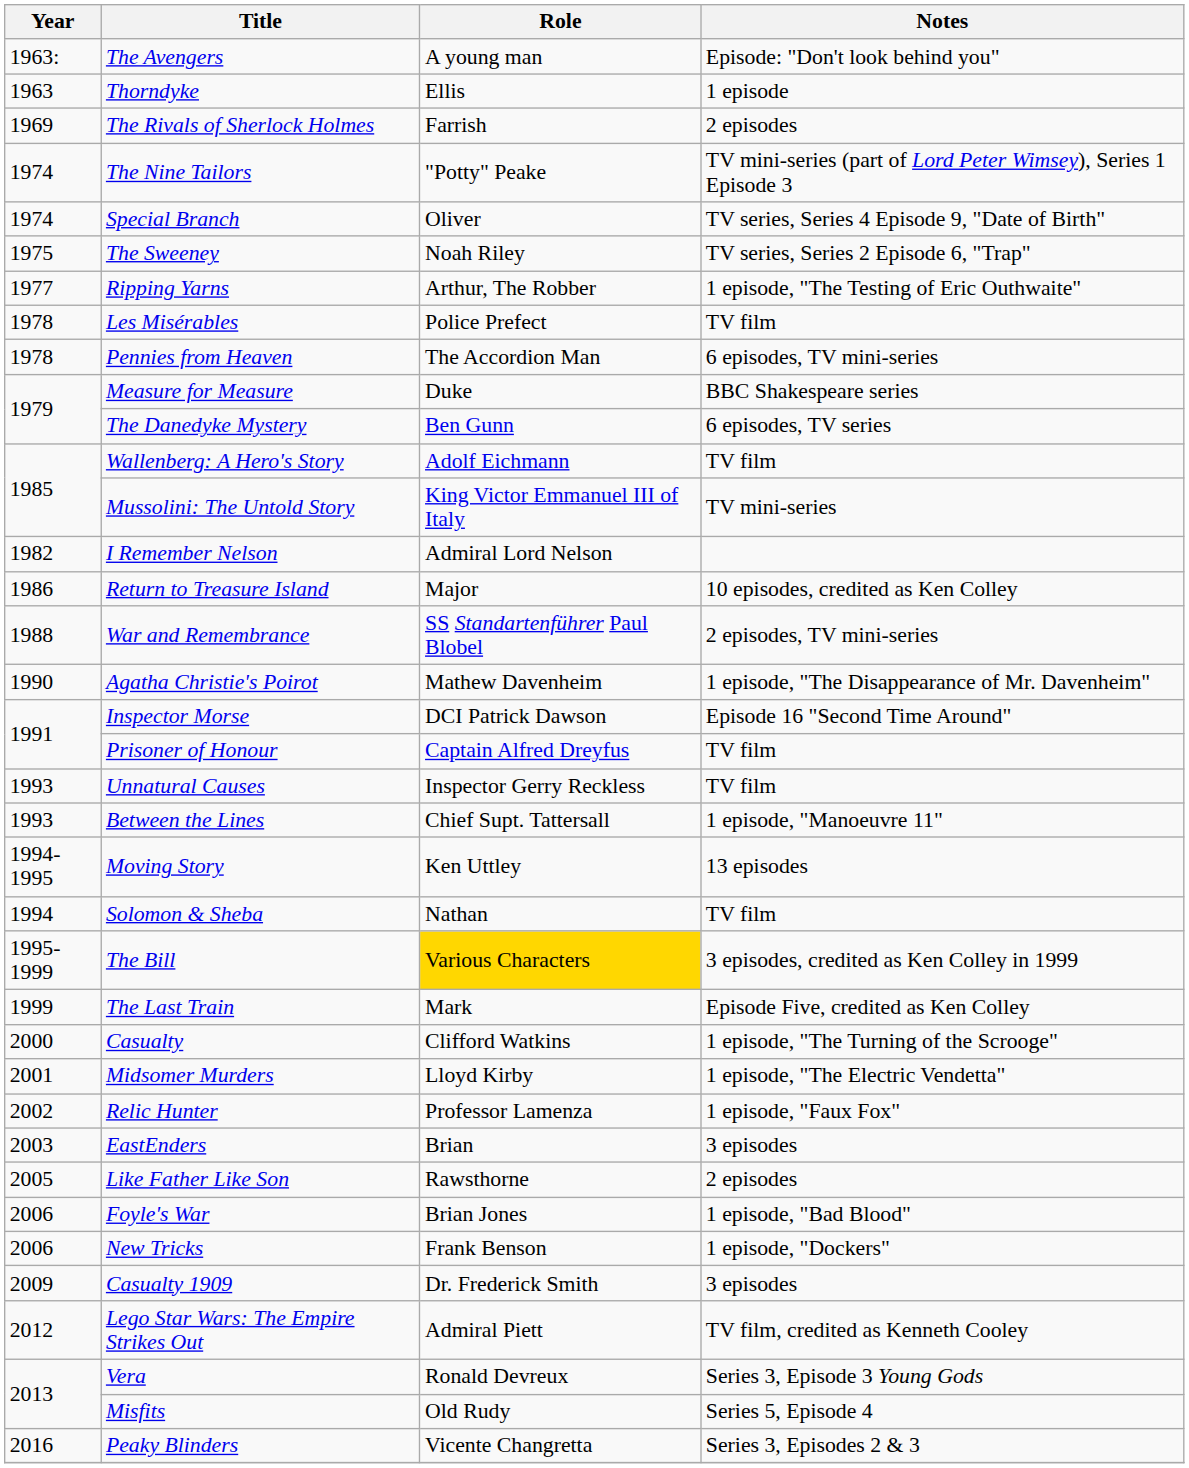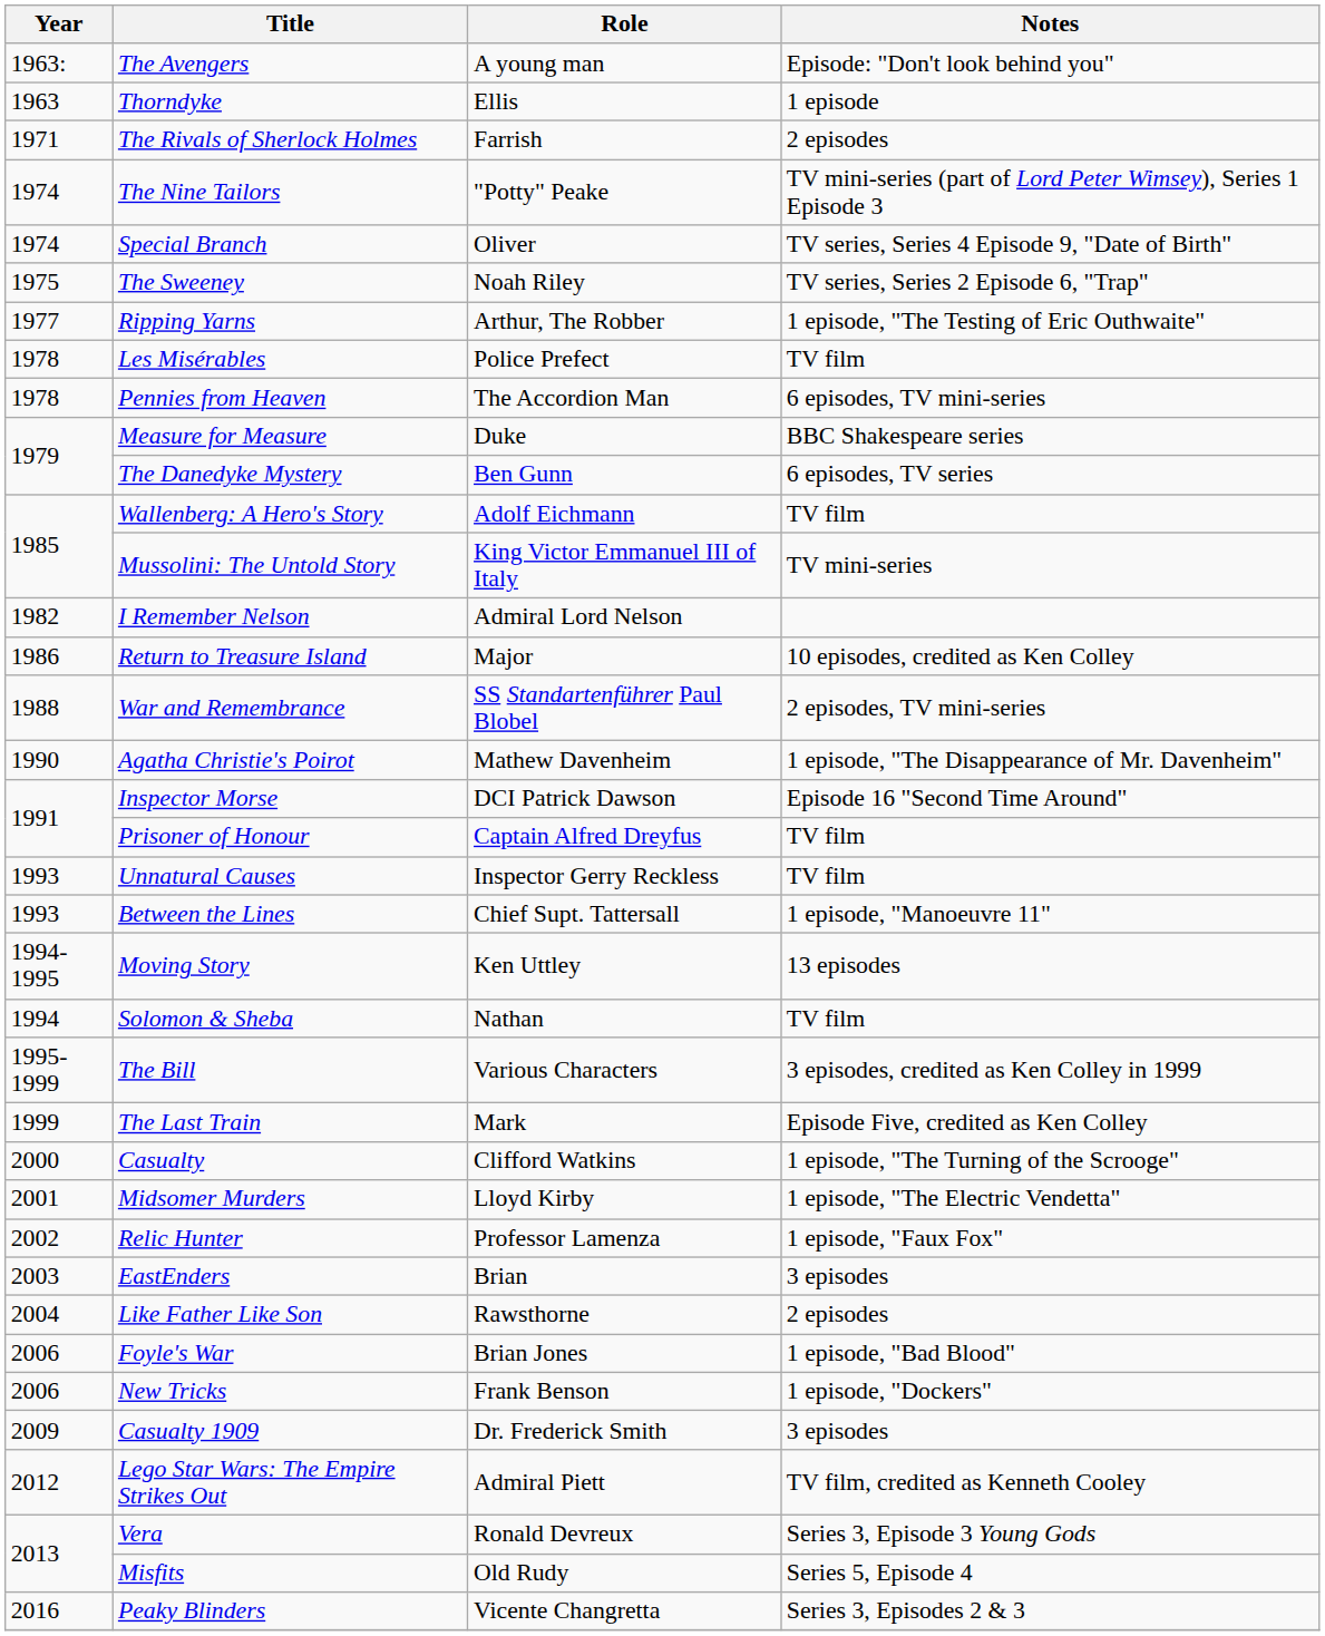 <table class="wikitable sortable">
 <tr>
 <th>Year</th>
 <th>Title</th>
 <th>Role</th>
 <th>Notes</th>
 </tr>
 <tr>
 <td>1963:</td>
 <td><em><a href='#'>The Avengers</a></em></td>
 <td>A young man</td>
 <td>Episode: "Don't look behind you"</td>
 </tr>
 <tr>
 <td>1963</td>
 <td><em><a href='#'>Thorndyke</a></em></td>
 <td>Ellis</td>
 <td>1 episode</td>
 </tr>
 <tr>
-<td>1969</td>
+<td>1971</td>
 <td><em><a href='#'>The Rivals of Sherlock Holmes</a></em></td>
 <td>Farrish</td>
 <td>2 episodes</td>
 </tr>
 <tr>
 <td>1974</td>
 <td><em><a href='#'>The Nine Tailors</a></em></td>
 <td>"Potty" Peake</td>
 <td>TV mini-series (part of <em><a href='#'>Lord Peter Wimsey</a></em>), Series 1 Episode 3</td>
 </tr>
 <tr>
 <td>1974</td>
 <td><em><a href='#'>Special Branch</a></em></td>
 <td>Oliver</td>
 <td>TV series, Series 4 Episode 9, "Date of Birth"</td>
 </tr>
 <tr>
 <td>1975</td>
 <td><em><a href='#'>The Sweeney</a></em></td>
 <td>Noah Riley</td>
 <td>TV series, Series 2 Episode 6, "Trap"</td>
 </tr>
 <tr>
 <td>1977</td>
 <td><em><a href='#'>Ripping Yarns</a></em></td>
 <td>Arthur, The Robber</td>
 <td>1 episode, "The Testing of Eric Outhwaite"</td>
 </tr>
 <tr>
 <td>1978</td>
 <td><em><a href='#'>Les Misérables</a></em></td>
 <td>Police Prefect</td>
 <td>TV film</td>
 </tr>
 <tr>
 <td>1978</td>
 <td><em><a href='#'>Pennies from Heaven</a></em></td>
 <td>The Accordion Man</td>
 <td>6 episodes, TV mini-series</td>
 </tr>
 <tr>
 <td rowspan=2>1979</td>
 <td><em><a href='#'>Measure for Measure</a></em></td>
 <td>Duke</td>
 <td>BBC Shakespeare series</td>
 </tr>
 <tr>
 <td><em><a href='#'>The Danedyke Mystery</a></em></td>
 <td><a href='#'>Ben Gunn</a></td>
 <td>6 episodes, TV series</td>
 </tr>
 <tr>
 <td rowspan="2">1985</td>
 <td><em><a href='#'>Wallenberg: A Hero's Story</a></em></td>
 <td><a href='#'>Adolf Eichmann</a></td>
 <td>TV film</td>
 </tr>
 <tr>
 <td><em><a href='#'>Mussolini: The Untold Story</a></em></td>
 <td><a href='#'>King Victor Emmanuel III of Italy</a></td>
 <td>TV mini-series</td>
 </tr>
 <tr>
 <td>1982</td>
 <td><em><a href='#'>I Remember Nelson</a></em></td>
 <td>Admiral Lord Nelson</td>
 <td></td>
 </tr>
 <tr>
 <td>1986</td>
 <td><em><a href='#'>Return to Treasure Island</a></em></td>
 <td>Major</td>
 <td>10 episodes, credited as Ken Colley</td>
 </tr>
 <tr>
 <td>1988</td>
 <td><em><a href='#'>War and Remembrance</a></em></td>
 <td><a href='#'>SS</a> <em><a href='#'>Standartenführer</a></em> <a href='#'>Paul Blobel</a></td>
 <td>2 episodes, TV mini-series</td>
 </tr>
 <tr>
 <td>1990</td>
 <td><em><a href='#'>Agatha Christie's Poirot</a></em></td>
 <td>Mathew Davenheim</td>
 <td>1 episode, "The Disappearance of Mr. Davenheim"</td>
 </tr>
 <tr>
 <td rowspan="2">1991</td>
 <td><em><a href='#'>Inspector Morse</a></em></td>
 <td>DCI Patrick Dawson</td>
 <td>Episode 16 "Second Time Around"</td>
 </tr>
 <tr>
 <td><em><a href='#'>Prisoner of Honour</a></em></td>
 <td><a href='#'>Captain Alfred Dreyfus</a></td>
 <td>TV film</td>
 </tr>
 <tr>
 <td>1993</td>
 <td><em><a href='#'>Unnatural Causes</a></em></td>
 <td>Inspector Gerry Reckless</td>
 <td>TV film</td>
 </tr>
 <tr>
 <td>1993</td>
 <td><em><a href='#'>Between the Lines</a></em></td>
 <td>Chief Supt. Tattersall</td>
 <td>1 episode, "Manoeuvre 11"</td>
 </tr>
 <tr>
 <td>1994-1995</td>
 <td><em><a href='#'>Moving Story</a></em></td>
 <td>Ken Uttley</td>
 <td>13 episodes</td>
 </tr>
 <tr>
 <td>1994</td>
 <td><em><a href='#'>Solomon & Sheba</a></em></td>
 <td>Nathan</td>
 <td>TV film</td>
 </tr>
 <tr>
 <td>1995-1999</td>
 <td><em><a href='#'>The Bill</a></em></td>
-<td style="background: gold;">Various Characters</td>
+<td>Various Characters</td>
 <td>3 episodes, credited as Ken Colley in 1999</td>
 </tr>
 <tr>
 <td>1999</td>
 <td><em><a href='#'>The Last Train</a></em></td>
 <td>Mark</td>
 <td>Episode Five, credited as Ken Colley</td>
 </tr>
 <tr>
 <td>2000</td>
 <td><em><a href='#'>Casualty</a></em></td>
 <td>Clifford Watkins</td>
 <td>1 episode, "The Turning of the Scrooge"</td>
 </tr>
 <tr>
 <td>2001</td>
 <td><em><a href='#'>Midsomer Murders</a></em></td>
 <td>Lloyd Kirby</td>
 <td>1 episode, "The Electric Vendetta"</td>
 </tr>
 <tr>
 <td>2002</td>
 <td><em><a href='#'>Relic Hunter</a></em></td>
 <td>Professor Lamenza</td>
 <td>1 episode, "Faux Fox"</td>
 </tr>
 <tr>
 <td>2003</td>
 <td><em><a href='#'>EastEnders</a></em></td>
 <td>Brian</td>
 <td>3 episodes</td>
 </tr>
 <tr>
-<td>2005</td>
+<td>2004</td>
 <td><em><a href='#'>Like Father Like Son</a></em></td>
 <td>Rawsthorne</td>
 <td>2 episodes</td>
 </tr>
 <tr>
 <td>2006</td>
 <td><em><a href='#'>Foyle's War</a></em></td>
 <td>Brian Jones</td>
 <td>1 episode, "Bad Blood"</td>
 </tr>
 <tr>
 <td>2006</td>
 <td><em><a href='#'>New Tricks</a></em></td>
 <td>Frank Benson</td>
 <td>1 episode, "Dockers"</td>
 </tr>
 <tr>
 <td>2009</td>
 <td><em><a href='#'>Casualty 1909</a></em></td>
 <td>Dr. Frederick Smith</td>
 <td>3 episodes</td>
 </tr>
 <tr>
 <td>2012</td>
 <td><em><a href='#'>Lego Star Wars: The Empire Strikes Out</a></em></td>
 <td>Admiral Piett</td>
 <td>TV film, credited as Kenneth Cooley</td>
 </tr>
 <tr>
 <td rowspan="2">2013</td>
 <td><em><a href='#'>Vera</a></em></td>
 <td>Ronald Devreux</td>
 <td>Series 3, Episode 3 <em>Young Gods</em></td>
 </tr>
 <tr>
 <td><em><a href='#'>Misfits</a></em></td>
 <td>Old Rudy</td>
 <td>Series 5, Episode 4</td>
 </tr>
 <tr>
 <td>2016</td>
 <td><em><a href='#'>Peaky Blinders</a></em></td>
 <td>Vicente Changretta</td>
 <td>Series 3, Episodes 2 & 3</td>
 </tr>
 <tr>
 </tr>
 </table>
